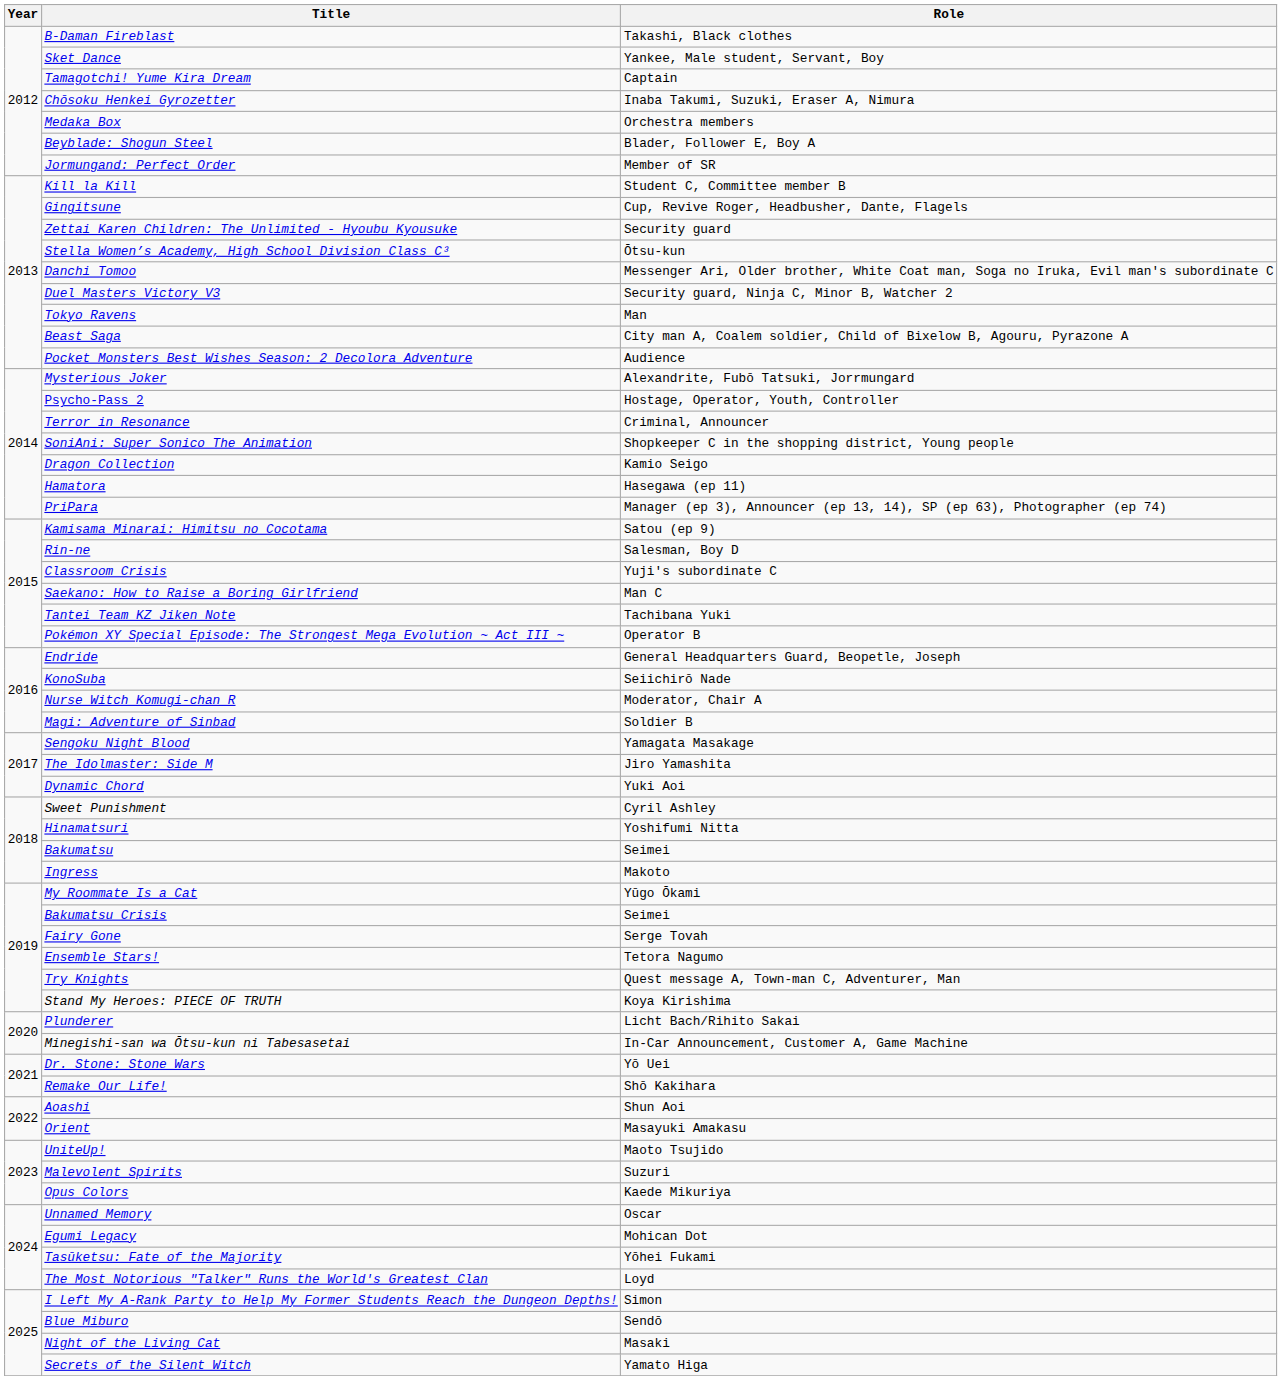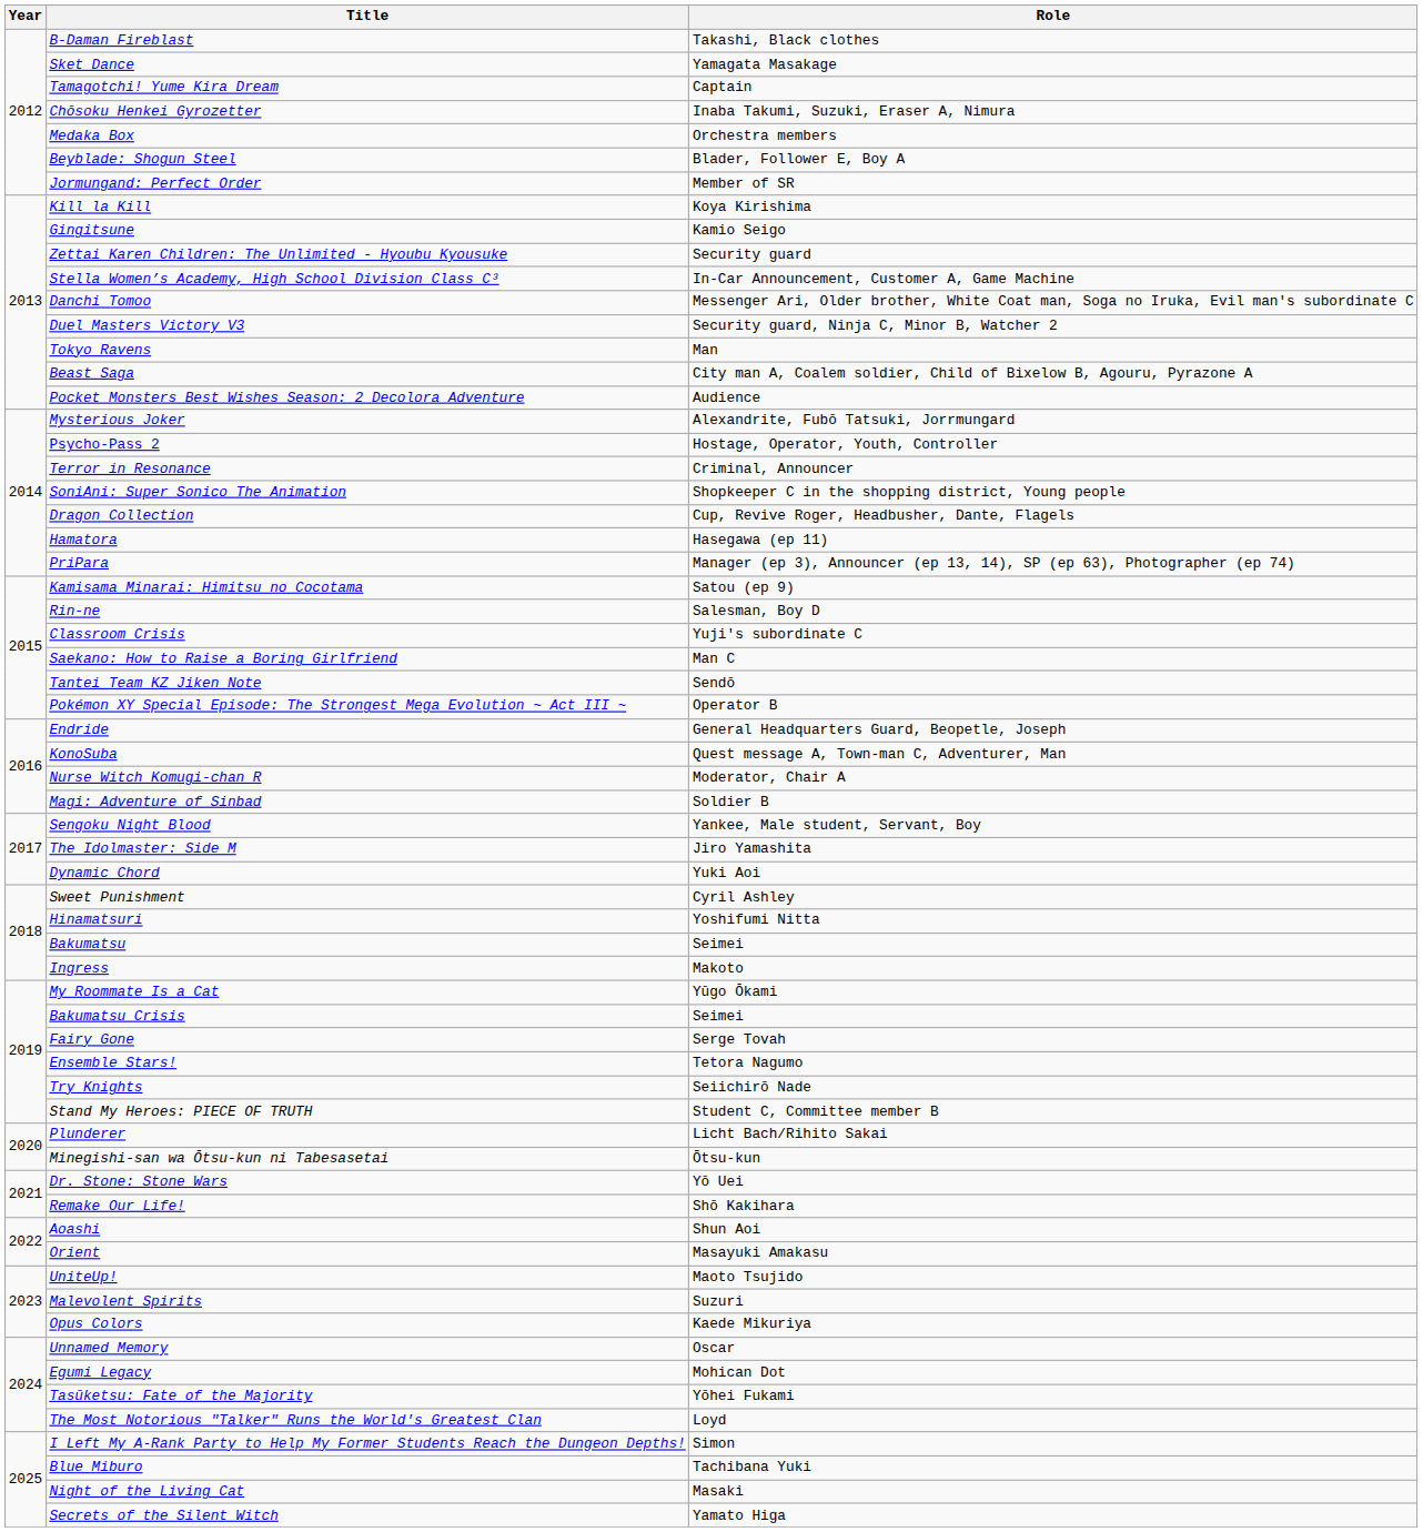 <table class="wikitable" style="font-size: 90%;">
 <tr>
 <th>Year</th>
 <th>Title</th>
 <th>Role</th>
 </tr>
 <tr>
 <td rowspan="7">2012</td>
 <td><em><a href='#'>B-Daman Fireblast</a></em></td>
 <td>Takashi, Black clothes</td>
 </tr>
 <tr>
 <td><em><a href='#'>Sket Dance</a></em></td>
-<td>Yankee, Male student, Servant, Boy</td>
+<td>Yamagata Masakage</td>
 </tr>
 <tr>
 <td><em><a href='#'>Tamagotchi! Yume Kira Dream</a></em></td>
 <td>Captain</td>
 </tr>
 <tr>
 <td><em><a href='#'>Chōsoku Henkei Gyrozetter</a></em></td>
 <td>Inaba Takumi, Suzuki, Eraser A, Nimura</td>
 </tr>
 <tr>
 <td><em><a href='#'>Medaka Box</a></em></td>
 <td>Orchestra members</td>
 </tr>
 <tr>
 <td><em><a href='#'>Beyblade: Shogun Steel</a></em></td>
 <td>Blader, Follower E, Boy A</td>
 </tr>
 <tr>
 <td><em><a href='#'>Jormungand: Perfect Order</a></em></td>
 <td>Member of SR</td>
 </tr>
 <tr>
 <td rowspan="9">2013</td>
 <td><em><a href='#'>Kill la Kill</a></em></td>
-<td>Student C, Committee member B</td>
+<td>Koya Kirishima</td>
 </tr>
 <tr>
 <td><em><a href='#'>Gingitsune</a></em></td>
-<td>Cup, Revive Roger, Headbusher, Dante, Flagels</td>
+<td>Kamio Seigo</td>
 </tr>
 <tr>
 <td><em><a href='#'>Zettai Karen Children: The Unlimited - Hyoubu Kyousuke</a></em></td>
 <td>Security guard</td>
 </tr>
 <tr>
 <td><em><a href='#'>Stella Women’s Academy, High School Division Class C³</a></em></td>
-<td>Ōtsu-kun</td>
+<td>In-Car Announcement, Customer A, Game Machine</td>
 </tr>
 <tr>
 <td><em><a href='#'>Danchi Tomoo</a></em></td>
 <td>Messenger Ari, Older brother, White Coat man, Soga no Iruka, Evil man's subordinate C</td>
 </tr>
 <tr>
 <td><em><a href='#'>Duel Masters Victory V3</a></em></td>
 <td>Security guard, Ninja C, Minor B, Watcher 2</td>
 </tr>
 <tr>
 <td><em><a href='#'>Tokyo Ravens</a></em></td>
 <td>Man</td>
 </tr>
 <tr>
 <td><em><a href='#'>Beast Saga</a></em></td>
 <td>City man A, Coalem soldier, Child of Bixelow B, Agouru, Pyrazone A</td>
 </tr>
 <tr>
 <td><em><a href='#'>Pocket Monsters Best Wishes Season: 2 Decolora Adventure</a></em></td>
 <td>Audience</td>
 </tr>
 <tr>
 <td rowspan="7">2014</td>
 <td><em><a href='#'>Mysterious Joker</a></em></td>
 <td>Alexandrite, Fubō Tatsuki, Jorrmungard</td>
 </tr>
 <tr>
 <td><em><a href='#'></em>Psycho-Pass 2<em></a></em></td>
 <td>Hostage, Operator, Youth, Controller</td>
 </tr>
 <tr>
 <td><em><a href='#'>Terror in Resonance</a></em></td>
 <td>Criminal, Announcer</td>
 </tr>
 <tr>
 <td><em><a href='#'>SoniAni: Super Sonico The Animation</a></em></td>
 <td>Shopkeeper C in the shopping district, Young people</td>
 </tr>
 <tr>
 <td><em><a href='#'>Dragon Collection</a></em></td>
-<td>Kamio Seigo</td>
+<td>Cup, Revive Roger, Headbusher, Dante, Flagels</td>
 </tr>
 <tr>
 <td><em><a href='#'>Hamatora</a></em></td>
 <td>Hasegawa (ep 11)</td>
 </tr>
 <tr>
 <td><em><a href='#'>PriPara</a></em></td>
 <td>Manager (ep 3), Announcer (ep 13, 14), SP (ep 63), Photographer (ep 74)</td>
 </tr>
 <tr>
 <td rowspan="6">2015</td>
 <td><em><a href='#'>Kamisama Minarai: Himitsu no Cocotama</a></em></td>
 <td>Satou (ep 9)</td>
 </tr>
 <tr>
 <td><em><a href='#'>Rin-ne</a></em></td>
 <td>Salesman, Boy D</td>
 </tr>
 <tr>
 <td><em><a href='#'>Classroom Crisis</a></em></td>
 <td>Yuji's subordinate C</td>
 </tr>
 <tr>
 <td><em><a href='#'>Saekano: How to Raise a Boring Girlfriend</a></em></td>
 <td>Man C</td>
 </tr>
 <tr>
 <td><em><a href='#'>Tantei Team KZ Jiken Note</a></em></td>
-<td>Tachibana Yuki</td>
+<td>Sendō</td>
 </tr>
 <tr>
 <td><em><a href='#'>Pokémon XY Special Episode: The Strongest Mega Evolution ~ Act III ~</a></em></td>
 <td>Operator B</td>
 </tr>
 <tr>
 <td rowspan="4">2016</td>
 <td><em><a href='#'>Endride</a></em></td>
 <td>General Headquarters Guard, Beopetle, Joseph</td>
 </tr>
 <tr>
 <td><em><a href='#'>KonoSuba</a></em></td>
-<td>Seiichirō Nade</td>
+<td>Quest message A, Town-man C, Adventurer, Man</td>
 </tr>
 <tr>
 <td><em><a href='#'>Nurse Witch Komugi-chan R</a></em></td>
 <td>Moderator, Chair A</td>
 </tr>
 <tr>
 <td><em><a href='#'>Magi: Adventure of Sinbad</a></em></td>
 <td>Soldier B</td>
 </tr>
 <tr>
 <td rowspan="3">2017</td>
 <td><em><a href='#'>Sengoku Night Blood</a></em></td>
-<td>Yamagata Masakage</td>
+<td>Yankee, Male student, Servant, Boy</td>
 </tr>
 <tr>
 <td><em><a href='#'>The Idolmaster: Side M</a></em></td>
 <td>Jiro Yamashita</td>
 </tr>
 <tr>
 <td><em><a href='#'>Dynamic Chord</a></em></td>
 <td>Yuki Aoi</td>
 </tr>
 <tr>
 <td rowspan="4">2018</td>
 <td><em>Sweet Punishment</em></td>
 <td>Cyril Ashley</td>
 </tr>
 <tr>
 <td><em><a href='#'>Hinamatsuri</a></em></td>
 <td>Yoshifumi Nitta</td>
 </tr>
 <tr>
 <td><em><a href='#'>Bakumatsu</a></em></td>
 <td>Seimei</td>
 </tr>
 <tr>
 <td><em><a href='#'>Ingress</a></em></td>
 <td>Makoto</td>
 </tr>
 <tr>
 <td rowspan="6">2019</td>
 <td><em><a href='#'>My Roommate Is a Cat</a></em></td>
 <td>Yūgo Ōkami</td>
 </tr>
 <tr>
 <td><em><a href='#'>Bakumatsu Crisis</a></em></td>
 <td>Seimei</td>
 </tr>
 <tr>
 <td><em><a href='#'>Fairy Gone</a></em></td>
 <td>Serge Tovah</td>
 </tr>
 <tr>
 <td><em><a href='#'>Ensemble Stars!</a></em></td>
 <td>Tetora Nagumo</td>
 </tr>
 <tr>
 <td><em><a href='#'>Try Knights</a></em></td>
-<td>Quest message A, Town-man C, Adventurer, Man</td>
+<td>Seiichirō Nade</td>
 </tr>
 <tr>
 <td><em>Stand My Heroes: PIECE OF TRUTH</em></td>
-<td>Koya Kirishima</td>
+<td>Student C, Committee member B</td>
 </tr>
 <tr>
 <td rowspan="2">2020</td>
 <td><em><a href='#'>Plunderer</a></em></td>
 <td>Licht Bach/Rihito Sakai</td>
 </tr>
 <tr>
 <td><em>Minegishi-san wa Ōtsu-kun ni Tabesasetai</em></td>
-<td>In-Car Announcement, Customer A, Game Machine</td>
+<td>Ōtsu-kun</td>
 </tr>
 <tr>
 <td rowspan="2">2021</td>
 <td><em><a href='#'>Dr. Stone: Stone Wars</a></em></td>
 <td>Yō Uei</td>
 </tr>
 <tr>
 <td><em><a href='#'>Remake Our Life!</a></em></td>
 <td>Shō Kakihara</td>
 </tr>
 <tr>
 <td rowspan="2">2022</td>
 <td><em><a href='#'>Aoashi</a></em></td>
 <td>Shun Aoi</td>
 </tr>
 <tr>
 <td><em><a href='#'>Orient</a></em></td>
 <td>Masayuki Amakasu</td>
 </tr>
 <tr>
 <td rowspan="3">2023</td>
 <td><em><a href='#'>UniteUp!</a></em></td>
 <td>Maoto Tsujido</td>
 </tr>
 <tr>
 <td><em><a href='#'>Malevolent Spirits</a></em></td>
 <td>Suzuri</td>
 </tr>
 <tr>
 <td><em><a href='#'>Opus Colors</a></em></td>
 <td>Kaede Mikuriya</td>
 </tr>
 <tr>
 <td rowspan="4">2024</td>
 <td><em><a href='#'>Unnamed Memory</a></em></td>
 <td>Oscar</td>
 </tr>
 <tr>
 <td><em><a href='#'>Egumi Legacy</a></em></td>
 <td>Mohican Dot</td>
 </tr>
 <tr>
 <td><em><a href='#'>Tasūketsu: Fate of the Majority</a></em></td>
 <td>Yōhei Fukami</td>
 </tr>
 <tr>
 <td><em><a href='#'>The Most Notorious "Talker" Runs the World's Greatest Clan</a></em></td>
 <td>Loyd</td>
 </tr>
 <tr>
 <td rowspan="4">2025</td>
 <td><em><a href='#'>I Left My A-Rank Party to Help My Former Students Reach the Dungeon Depths!</a></em></td>
 <td>Simon</td>
 </tr>
 <tr>
 <td><em><a href='#'>Blue Miburo</a></em></td>
-<td>Sendō</td>
+<td>Tachibana Yuki</td>
 </tr>
 <tr>
 <td><em><a href='#'>Night of the Living Cat</a></em></td>
 <td>Masaki</td>
 </tr>
 <tr>
 <td><em><a href='#'>Secrets of the Silent Witch</a></em></td>
 <td>Yamato Higa</td>
 </tr>
 </table>
